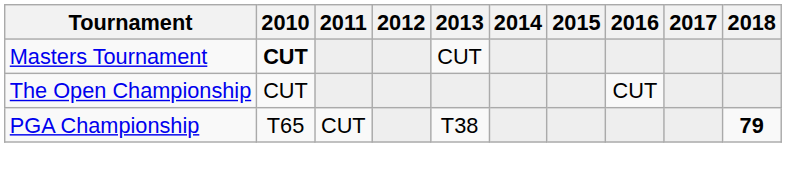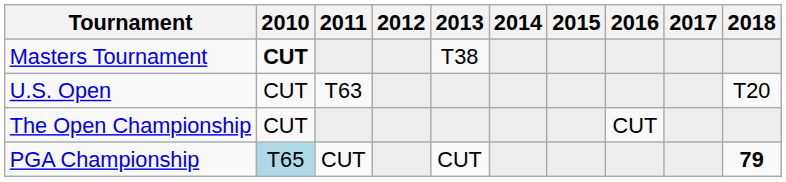 <table class="wikitable" style="font-size:95%;text-align:center;">
 <tr>
 <th>Tournament</th>
 <th>2010</th>
 <th>2011</th>
 <th>2012</th>
 <th>2013</th>
 <th>2014</th>
 <th>2015</th>
 <th>2016</th>
 <th>2017</th>
 <th>2018</th>
 </tr>
 <tr>
 <td align=left><a href='#'>Masters Tournament</a></td>
 <td><strong>CUT</strong></td>
 <td style="background:#eeeeee;"></td>
 <td style="background:#eeeeee;"></td>
-<td>CUT</td>
+<td>T38</td>
 <td style="background:#eeeeee;"></td>
 <td style="background:#eeeeee;"></td>
 <td style="background:#eeeeee;"></td>
 <td style="background:#eeeeee;"></td>
 <td style="background:#eeeeee;"></td>
+</tr>
+<tr>
+<td align=left><a href='#'>U.S. Open</a></td>
+<td>CUT</td>
+<td>T63</td>
+<td style="background:#eeeeee;"></td>
+<td style="background:#eeeeee;"></td>
+<td style="background:#eeeeee;"></td>
+<td style="background:#eeeeee;"></td>
+<td style="background:#eeeeee;"></td>
+<td style="background:#eeeeee;"></td>
+<td>T20</td>
 </tr>
 <tr>
 <td align=left><a href='#'>The Open Championship</a></td>
 <td>CUT</td>
 <td style="background:#eeeeee;"></td>
 <td style="background:#eeeeee;"></td>
 <td style="background:#eeeeee;"></td>
 <td style="background:#eeeeee;"></td>
 <td style="background:#eeeeee;"></td>
 <td>CUT</td>
 <td style="background:#eeeeee;"></td>
 <td style="background:#eeeeee;"></td>
 </tr>
 <tr>
 <td align=left><a href='#'>PGA Championship</a></td>
-<td>T65</td>
+<td style="background: lightblue;">T65</td>
 <td>CUT</td>
 <td style="background:#eeeeee;"></td>
-<td>T38</td>
+<td>CUT</td>
 <td style="background:#eeeeee;"></td>
 <td style="background:#eeeeee;"></td>
 <td style="background:#eeeeee;"></td>
 <td style="background:#eeeeee;"></td>
 <td><strong>79</strong></td>
 </tr>
 </table>
